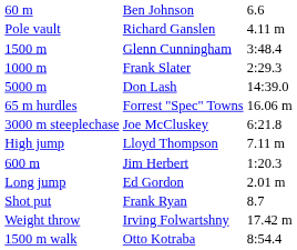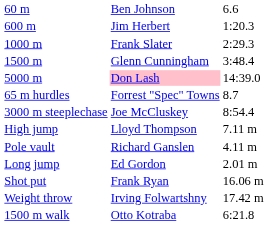 <table>
 <tr>
 <td><a href='#'>60 m</a></td>
 <td><a href='#'>Ben Johnson</a></td>
 <td>6.6</td>
 <td></td>
 <td></td>
 <td></td>
 <td></td>
 </tr>
 <tr>
-<td><a href='#'>Pole vault</a></td>
-<td><a href='#'>Richard Ganslen</a></td>
-<td>4.11 m</td>
+<td><a href='#'>600 m</a></td>
+<td><a href='#'>Jim Herbert</a></td>
+<td>1:20.3</td>
+<td></td>
+<td></td>
+<td></td>
+<td></td>
+</tr>
+<tr>
+<td><a href='#'>1000 m</a></td>
+<td><a href='#'>Frank Slater</a></td>
+<td>2:29.3</td>
 <td></td>
 <td></td>
 <td></td>
 <td></td>
 </tr>
 <tr>
 <td><a href='#'>1500 m</a></td>
 <td><a href='#'>Glenn Cunningham</a></td>
 <td>3:48.4</td>
 <td></td>
 <td></td>
 <td></td>
 <td></td>
 </tr>
 <tr>
-<td><a href='#'>1000 m</a></td>
-<td><a href='#'>Frank Slater</a></td>
-<td>2:29.3</td>
-<td></td>
-<td></td>
-<td></td>
-<td></td>
-</tr>
-<tr>
 <td><a href='#'>5000 m</a></td>
-<td><a href='#'>Don Lash</a></td>
+<td style="background: pink;"><a href='#'>Don Lash</a></td>
 <td>14:39.0</td>
 <td></td>
 <td></td>
 <td></td>
 <td></td>
 </tr>
 <tr>
 <td><a href='#'>65 m hurdles</a></td>
 <td><a href='#'>Forrest "Spec" Towns</a></td>
-<td>16.06 m</td>
+<td>8.7</td>
 <td></td>
 <td></td>
 <td></td>
 <td></td>
 </tr>
 <tr>
 <td><a href='#'>3000 m steeplechase</a></td>
 <td><a href='#'>Joe McCluskey</a></td>
-<td>6:21.8</td>
+<td>8:54.4</td>
 <td></td>
 <td></td>
 <td></td>
 <td></td>
 </tr>
 <tr>
 <td><a href='#'>High jump</a></td>
 <td><a href='#'>Lloyd Thompson</a></td>
 <td>7.11 m</td>
 <td></td>
 <td></td>
 <td></td>
 <td></td>
 </tr>
 <tr>
-<td><a href='#'>600 m</a></td>
-<td><a href='#'>Jim Herbert</a></td>
-<td>1:20.3</td>
+<td><a href='#'>Pole vault</a></td>
+<td><a href='#'>Richard Ganslen</a></td>
+<td>4.11 m</td>
 <td></td>
 <td></td>
 <td></td>
 <td></td>
 </tr>
 <tr>
 <td><a href='#'>Long jump</a></td>
 <td><a href='#'>Ed Gordon</a></td>
 <td>2.01 m</td>
 <td></td>
 <td></td>
 <td></td>
 <td></td>
 </tr>
 <tr>
 <td><a href='#'>Shot put</a></td>
 <td><a href='#'>Frank Ryan</a></td>
-<td>8.7</td>
+<td>16.06 m</td>
 <td></td>
 <td></td>
 <td></td>
 <td></td>
 </tr>
 <tr>
 <td><a href='#'>Weight throw</a></td>
 <td><a href='#'>Irving Folwartshny</a></td>
 <td>17.42 m</td>
 <td></td>
 <td></td>
 <td></td>
 <td></td>
 </tr>
 <tr>
 <td><a href='#'>1500 m walk</a></td>
 <td><a href='#'>Otto Kotraba</a></td>
-<td>8:54.4</td>
+<td>6:21.8</td>
 <td></td>
 <td></td>
 <td></td>
 <td></td>
 </tr>
 </table>
